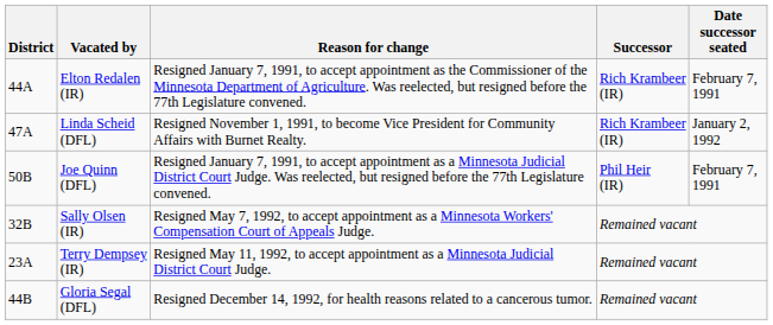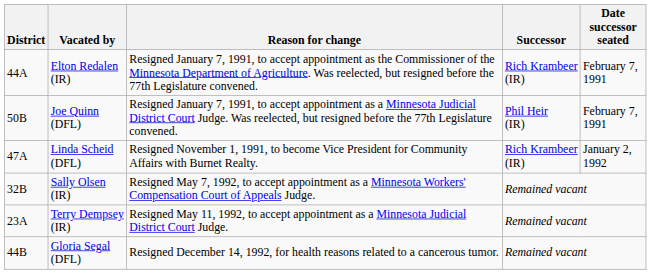 <table class="wikitable sortable">
 <tr style="vertical-align:bottom;">
 <th>District</th>
 <th>Vacated by</th>
 <th>Reason for change</th>
 <th>Successor</th>
 <th>Date successor<br>seated</th>
 </tr>
 <tr>
 <td>44A</td>
 <td nowrap ><a href='#'>Elton Redalen</a><br>(IR)</td>
 <td>Resigned January 7, 1991, to accept appointment as the Commissioner of the <a href='#'>Minnesota Department of Agriculture</a>. Was reelected, but resigned before the 77th Legislature convened.</td>
 <td nowrap ><a href='#'>Rich Krambeer</a><br>(IR)</td>
 <td>February 7, 1991</td>
 </tr>
 <tr>
+<td>50B</td>
+<td nowrap ><a href='#'>Joe Quinn</a><br>(DFL)</td>
+<td>Resigned January 7, 1991, to accept appointment as a <a href='#'>Minnesota Judicial District Court</a> Judge. Was reelected, but resigned before the 77th Legislature convened.</td>
+<td nowrap ><a href='#'>Phil Heir</a><br>(IR)</td>
+<td>February 7, 1991</td>
+</tr>
+<tr>
 <td>47A</td>
 <td nowrap ><a href='#'>Linda Scheid</a><br>(DFL)</td>
 <td>Resigned November 1, 1991, to become Vice President for Community Affairs with Burnet Realty.</td>
 <td nowrap ><a href='#'>Rich Krambeer</a><br>(IR)</td>
 <td>January 2, 1992</td>
-</tr>
-<tr>
-<td>50B</td>
-<td nowrap ><a href='#'>Joe Quinn</a><br>(DFL)</td>
-<td>Resigned January 7, 1991, to accept appointment as a <a href='#'>Minnesota Judicial District Court</a> Judge. Was reelected, but resigned before the 77th Legislature convened.</td>
-<td nowrap ><a href='#'>Phil Heir</a><br>(IR)</td>
-<td>February 7, 1991</td>
 </tr>
 <tr>
 <td>32B</td>
 <td nowrap ><a href='#'>Sally Olsen</a><br>(IR)</td>
 <td>Resigned May 7, 1992, to accept appointment as a <a href='#'>Minnesota Workers' Compensation Court of Appeals</a> Judge.</td>
 <td colspan="2"><em>Remained vacant</em></td>
 </tr>
 <tr>
 <td>23A</td>
 <td nowrap ><a href='#'>Terry Dempsey</a><br>(IR)</td>
 <td>Resigned May 11, 1992, to accept appointment as a <a href='#'>Minnesota Judicial District Court</a> Judge.</td>
 <td colspan="2"><em>Remained vacant</em></td>
 </tr>
 <tr>
 <td>44B</td>
 <td nowrap ><a href='#'>Gloria Segal</a><br>(DFL)</td>
 <td>Resigned December 14, 1992, for health reasons related to a cancerous tumor.</td>
 <td colspan="2"><em>Remained vacant</em></td>
 </tr>
 </table>
